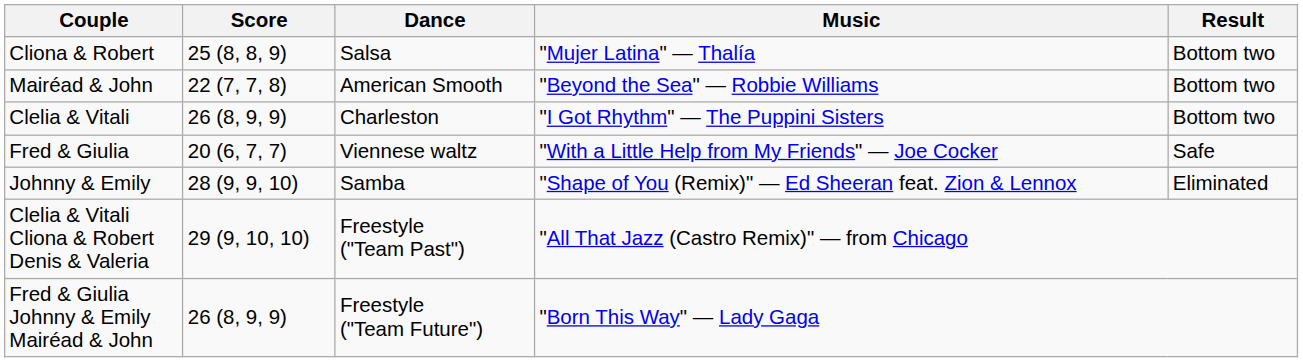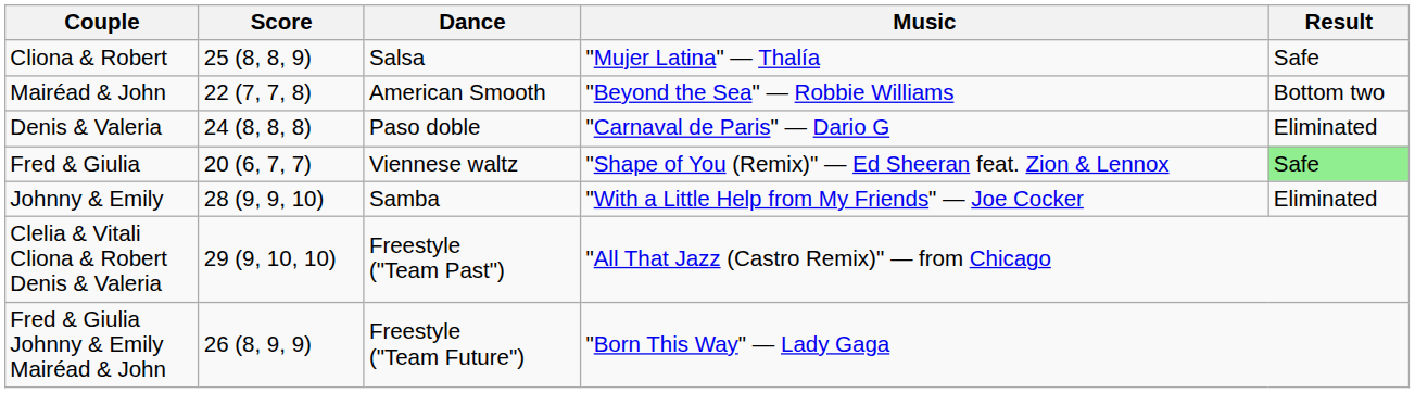 <table class="wikitable" style="width:80%;">
 <tr>
 <th>Couple</th>
 <th>Score</th>
 <th>Dance</th>
 <th>Music</th>
 <th>Result</th>
 </tr>
 <tr>
 <td>Cliona & Robert</td>
 <td>25 (8, 8, 9)</td>
 <td>Salsa</td>
 <td>"<a href='#'>Mujer Latina</a>" — <a href='#'>Thalía</a></td>
-<td>Bottom two</td>
+<td>Safe</td>
 </tr>
 <tr>
 <td>Mairéad & John</td>
 <td>22 (7, 7, 8)</td>
 <td>American Smooth</td>
 <td>"<a href='#'>Beyond the Sea</a>" — <a href='#'>Robbie Williams</a></td>
 <td>Bottom two</td>
 </tr>
 <tr>
-<td>Clelia & Vitali</td>
-<td>26 (8, 9, 9)</td>
-<td>Charleston</td>
-<td>"<a href='#'>I Got Rhythm</a>" — <a href='#'>The Puppini Sisters</a></td>
-<td>Bottom two</td>
+<td>Denis & Valeria</td>
+<td>24 (8, 8, 8)</td>
+<td>Paso doble</td>
+<td>"<a href='#'>Carnaval de Paris</a>" — <a href='#'>Dario G</a></td>
+<td>Eliminated</td>
 </tr>
 <tr>
 <td>Fred & Giulia</td>
 <td>20 (6, 7, 7)</td>
 <td>Viennese waltz</td>
-<td>"<a href='#'>With a Little Help from My Friends</a>" — <a href='#'>Joe Cocker</a></td>
-<td>Safe</td>
+<td>"<a href='#'>Shape of You</a> (Remix)" — <a href='#'>Ed Sheeran</a> feat. <a href='#'>Zion & Lennox</a></td>
+<td style="background: lightgreen;">Safe</td>
 </tr>
 <tr>
 <td>Johnny & Emily</td>
 <td>28 (9, 9, 10)</td>
 <td>Samba</td>
-<td>"<a href='#'>Shape of You</a> (Remix)" — <a href='#'>Ed Sheeran</a> feat. <a href='#'>Zion & Lennox</a></td>
+<td>"<a href='#'>With a Little Help from My Friends</a>" — <a href='#'>Joe Cocker</a></td>
 <td>Eliminated</td>
 </tr>
 <tr>
 <td>Clelia & Vitali<br>Cliona & Robert<br>Denis & Valeria</td>
 <td>29 (9, 10, 10)</td>
 <td>Freestyle<br>("Team Past")</td>
 <td colspan="2">"<a href='#'>All That Jazz</a> (Castro Remix)" — from <a href='#'>Chicago</a></td>
 </tr>
 <tr>
 <td>Fred & Giulia<br>Johnny & Emily<br>Mairéad & John</td>
 <td>26 (8, 9, 9)</td>
 <td>Freestyle<br>("Team Future")</td>
 <td colspan="2">"<a href='#'>Born This Way</a>" — <a href='#'>Lady Gaga</a></td>
 </tr>
 </table>
